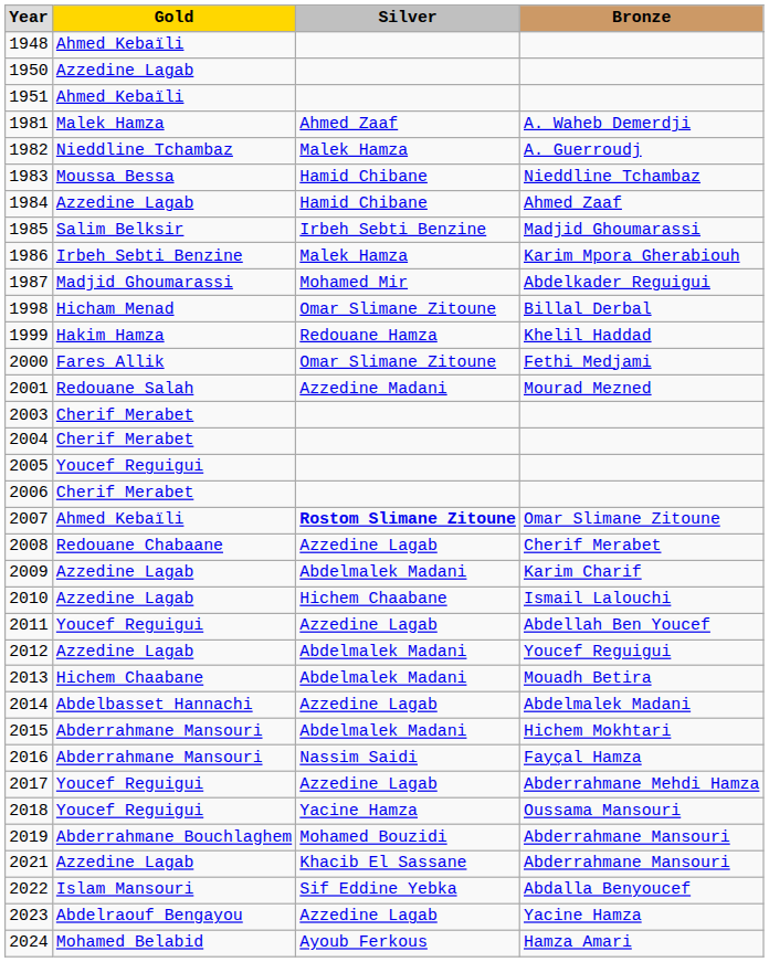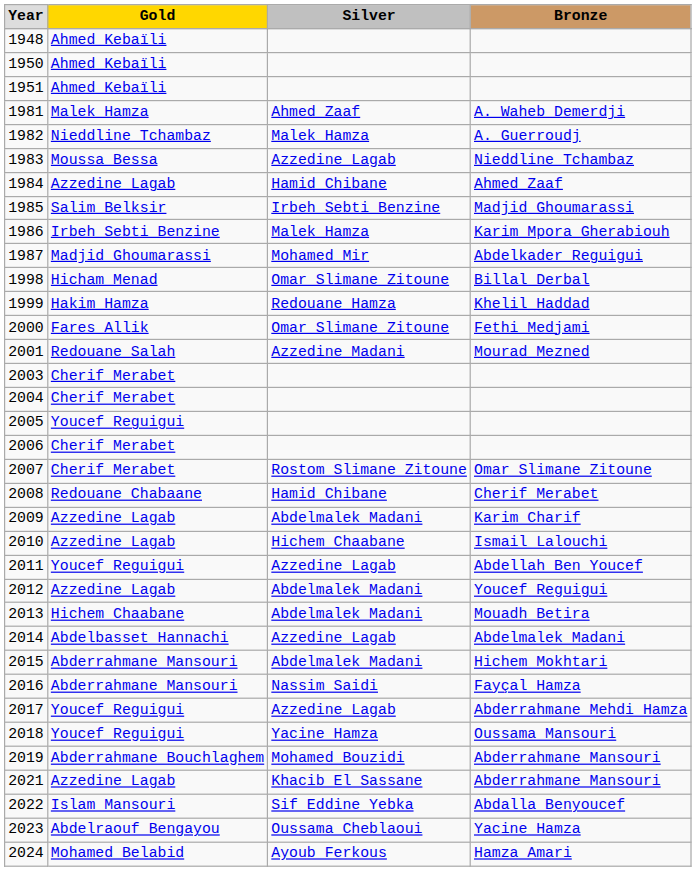 <table class="wikitable sortable" style="font-size:95%">
 <tr style="text-align:center; background:#e4e4e4; font-weight:bold;">
 <td style="background:#ddd; ">Year</td>
 <td style="background:gold; ">Gold</td>
 <td style="background:silver; ">Silver</td>
 <td style="background:#c96; ">Bronze</td>
 </tr>
 <tr style="background:#efefef;">
 </tr>
 <tr>
 <td>1948</td>
 <td><a href='#'>Ahmed Kebaïli</a></td>
 <td></td>
 <td></td>
 </tr>
 <tr>
 <td>1950</td>
-<td><a href='#'>Azzedine Lagab</a></td>
+<td><a href='#'>Ahmed Kebaïli</a></td>
 <td></td>
 <td></td>
 </tr>
 <tr>
 <td>1951</td>
 <td><a href='#'>Ahmed Kebaïli</a></td>
 <td></td>
 <td></td>
 </tr>
 <tr>
 <td>1981</td>
 <td><a href='#'>Malek Hamza</a></td>
 <td><a href='#'>Ahmed Zaaf</a></td>
 <td><a href='#'>A. Waheb Demerdji</a></td>
 </tr>
 <tr>
 <td>1982</td>
 <td><a href='#'>Nieddline Tchambaz</a></td>
 <td><a href='#'>Malek Hamza</a></td>
 <td><a href='#'>A. Guerroudj</a></td>
 </tr>
 <tr>
 <td>1983</td>
 <td><a href='#'>Moussa Bessa</a></td>
-<td><a href='#'>Hamid Chibane</a></td>
+<td><a href='#'>Azzedine Lagab</a></td>
 <td><a href='#'>Nieddline Tchambaz</a></td>
 </tr>
 <tr>
 <td>1984</td>
 <td><a href='#'>Azzedine Lagab</a></td>
 <td><a href='#'>Hamid Chibane</a></td>
 <td><a href='#'>Ahmed Zaaf</a></td>
 </tr>
 <tr>
 <td>1985</td>
 <td><a href='#'>Salim Belksir</a></td>
 <td><a href='#'>Irbeh Sebti Benzine</a></td>
 <td><a href='#'>Madjid Ghoumarassi</a></td>
 </tr>
 <tr>
 <td>1986</td>
 <td><a href='#'>Irbeh Sebti Benzine</a></td>
 <td><a href='#'>Malek Hamza</a></td>
 <td><a href='#'>Karim Mpora Gherabiouh</a></td>
 </tr>
 <tr>
 <td>1987</td>
 <td><a href='#'>Madjid Ghoumarassi</a></td>
 <td><a href='#'>Mohamed Mir</a></td>
 <td><a href='#'>Abdelkader Reguigui</a></td>
 </tr>
 <tr>
 <td>1998</td>
 <td><a href='#'>Hicham Menad</a></td>
 <td><a href='#'>Omar Slimane Zitoune</a></td>
 <td><a href='#'>Billal Derbal</a></td>
 </tr>
 <tr>
 <td>1999</td>
 <td><a href='#'>Hakim Hamza</a></td>
 <td><a href='#'>Redouane Hamza</a></td>
 <td><a href='#'>Khelil Haddad</a></td>
 </tr>
 <tr>
 <td>2000</td>
 <td><a href='#'>Fares Allik</a></td>
 <td><a href='#'>Omar Slimane Zitoune</a></td>
 <td><a href='#'>Fethi Medjami</a></td>
 </tr>
 <tr>
 <td>2001</td>
 <td><a href='#'>Redouane Salah</a></td>
 <td><a href='#'>Azzedine Madani</a></td>
 <td><a href='#'>Mourad Mezned</a></td>
 </tr>
 <tr>
 <td>2003</td>
 <td><a href='#'>Cherif Merabet</a></td>
 <td></td>
 <td></td>
 </tr>
 <tr>
 <td>2004</td>
 <td><a href='#'>Cherif Merabet</a></td>
 <td></td>
 <td></td>
 </tr>
 <tr>
 <td>2005</td>
 <td><a href='#'>Youcef Reguigui</a></td>
 <td></td>
 <td></td>
 </tr>
 <tr>
 <td>2006</td>
 <td><a href='#'>Cherif Merabet</a></td>
 <td></td>
 <td></td>
 </tr>
 <tr>
 <td>2007</td>
-<td><a href='#'>Ahmed Kebaïli</a></td>
-<td><strong><a href='#'>Rostom Slimane Zitoune</a></strong></td>
+<td><a href='#'>Cherif Merabet</a></td>
+<td><a href='#'>Rostom Slimane Zitoune</a></td>
 <td><a href='#'>Omar Slimane Zitoune</a></td>
 </tr>
 <tr>
 <td>2008</td>
 <td><a href='#'>Redouane Chabaane</a></td>
-<td><a href='#'>Azzedine Lagab</a></td>
+<td><a href='#'>Hamid Chibane</a></td>
 <td><a href='#'>Cherif Merabet</a></td>
 </tr>
 <tr>
 <td>2009</td>
 <td><a href='#'>Azzedine Lagab</a></td>
 <td><a href='#'>Abdelmalek Madani</a></td>
 <td><a href='#'>Karim Charif</a></td>
 </tr>
 <tr>
 <td>2010</td>
 <td><a href='#'>Azzedine Lagab</a></td>
 <td><a href='#'>Hichem Chaabane</a></td>
 <td><a href='#'>Ismail Lalouchi</a></td>
 </tr>
 <tr>
 <td>2011</td>
 <td><a href='#'>Youcef Reguigui</a></td>
 <td><a href='#'>Azzedine Lagab</a></td>
 <td><a href='#'>Abdellah Ben Youcef</a></td>
 </tr>
 <tr>
 <td>2012</td>
 <td><a href='#'>Azzedine Lagab</a></td>
 <td><a href='#'>Abdelmalek Madani</a></td>
 <td><a href='#'>Youcef Reguigui</a></td>
 </tr>
 <tr>
 <td>2013</td>
 <td><a href='#'>Hichem Chaabane</a></td>
 <td><a href='#'>Abdelmalek Madani</a></td>
 <td><a href='#'>Mouadh Betira</a></td>
 </tr>
 <tr>
 <td>2014</td>
 <td><a href='#'>Abdelbasset Hannachi</a></td>
 <td><a href='#'>Azzedine Lagab</a></td>
 <td><a href='#'>Abdelmalek Madani</a></td>
 </tr>
 <tr>
 <td>2015</td>
 <td><a href='#'>Abderrahmane Mansouri</a></td>
 <td><a href='#'>Abdelmalek Madani</a></td>
 <td><a href='#'>Hichem Mokhtari</a></td>
 </tr>
 <tr>
 <td>2016</td>
 <td><a href='#'>Abderrahmane Mansouri</a></td>
 <td><a href='#'>Nassim Saidi</a></td>
 <td><a href='#'>Fayçal Hamza</a></td>
 </tr>
 <tr>
 <td>2017</td>
 <td><a href='#'>Youcef Reguigui</a></td>
 <td><a href='#'>Azzedine Lagab</a></td>
 <td><a href='#'>Abderrahmane Mehdi Hamza</a></td>
 </tr>
 <tr>
 <td>2018</td>
 <td><a href='#'>Youcef Reguigui</a></td>
 <td><a href='#'>Yacine Hamza</a></td>
 <td><a href='#'>Oussama Mansouri</a></td>
 </tr>
 <tr>
 <td>2019</td>
 <td><a href='#'>Abderrahmane Bouchlaghem</a></td>
 <td><a href='#'>Mohamed Bouzidi</a></td>
 <td><a href='#'>Abderrahmane Mansouri</a></td>
 </tr>
 <tr>
 <td>2021</td>
 <td><a href='#'>Azzedine Lagab</a></td>
 <td><a href='#'>Khacib El Sassane</a></td>
 <td><a href='#'>Abderrahmane Mansouri</a></td>
 </tr>
 <tr>
 <td>2022</td>
 <td><a href='#'>Islam Mansouri</a></td>
 <td><a href='#'>Sif Eddine Yebka</a></td>
 <td><a href='#'>Abdalla Benyoucef</a></td>
 </tr>
 <tr>
 <td>2023</td>
 <td><a href='#'>Abdelraouf Bengayou</a></td>
-<td><a href='#'>Azzedine Lagab</a></td>
+<td><a href='#'>Oussama Cheblaoui</a></td>
 <td><a href='#'>Yacine Hamza</a></td>
 </tr>
 <tr>
 <td>2024</td>
 <td><a href='#'>Mohamed Belabid</a></td>
 <td><a href='#'>Ayoub Ferkous</a></td>
 <td><a href='#'>Hamza Amari</a></td>
 </tr>
 </table>
